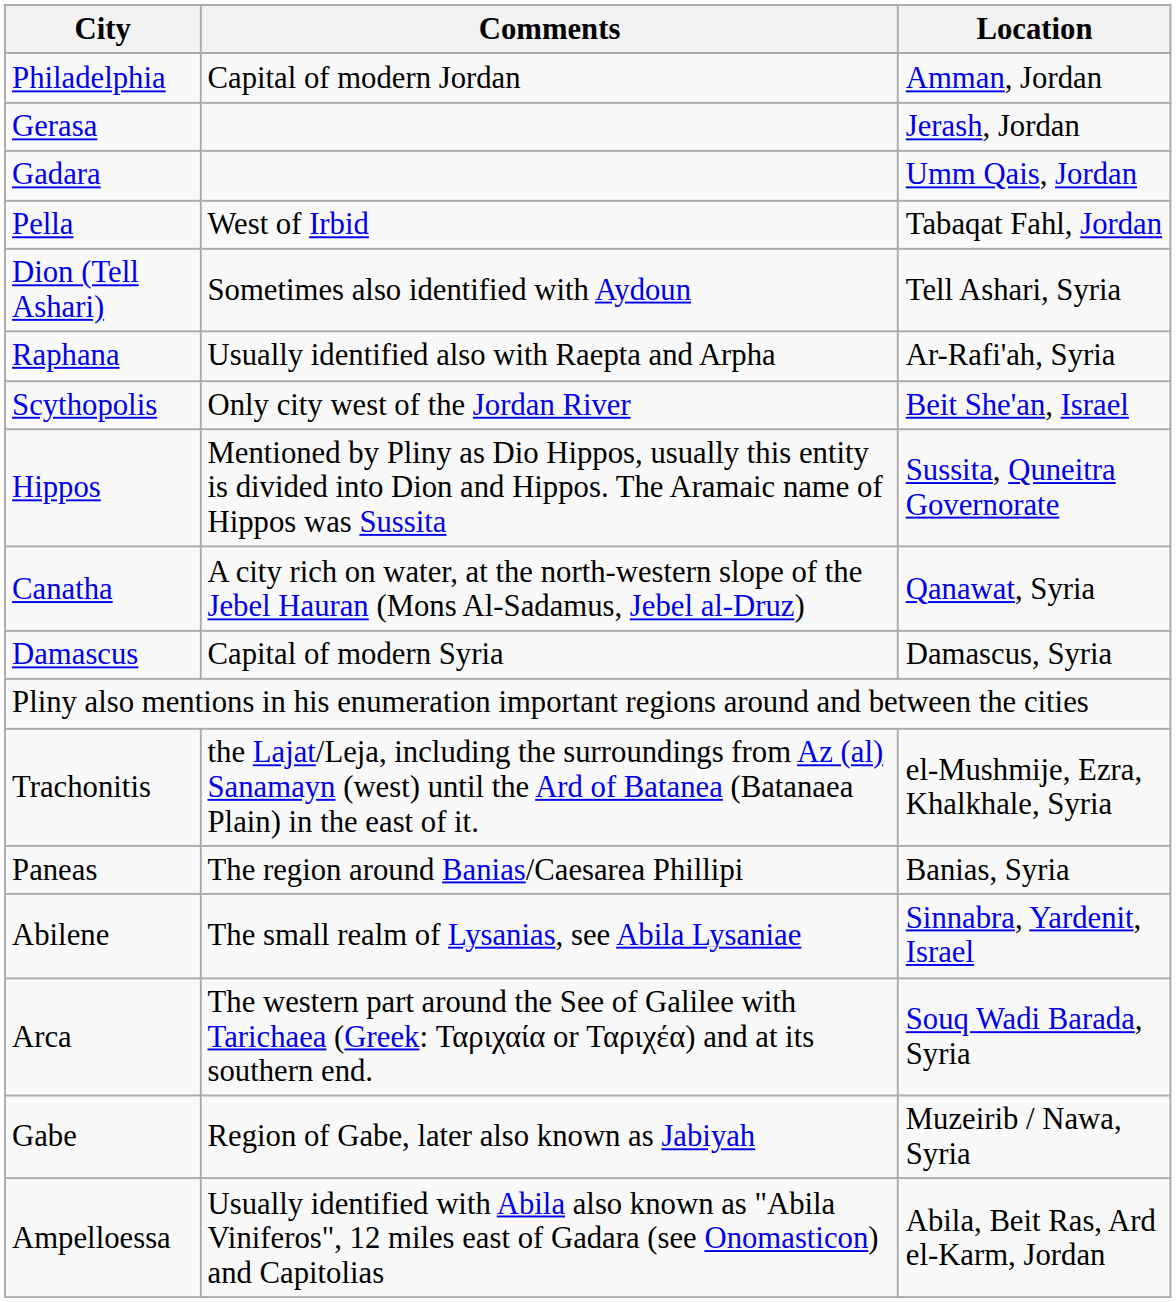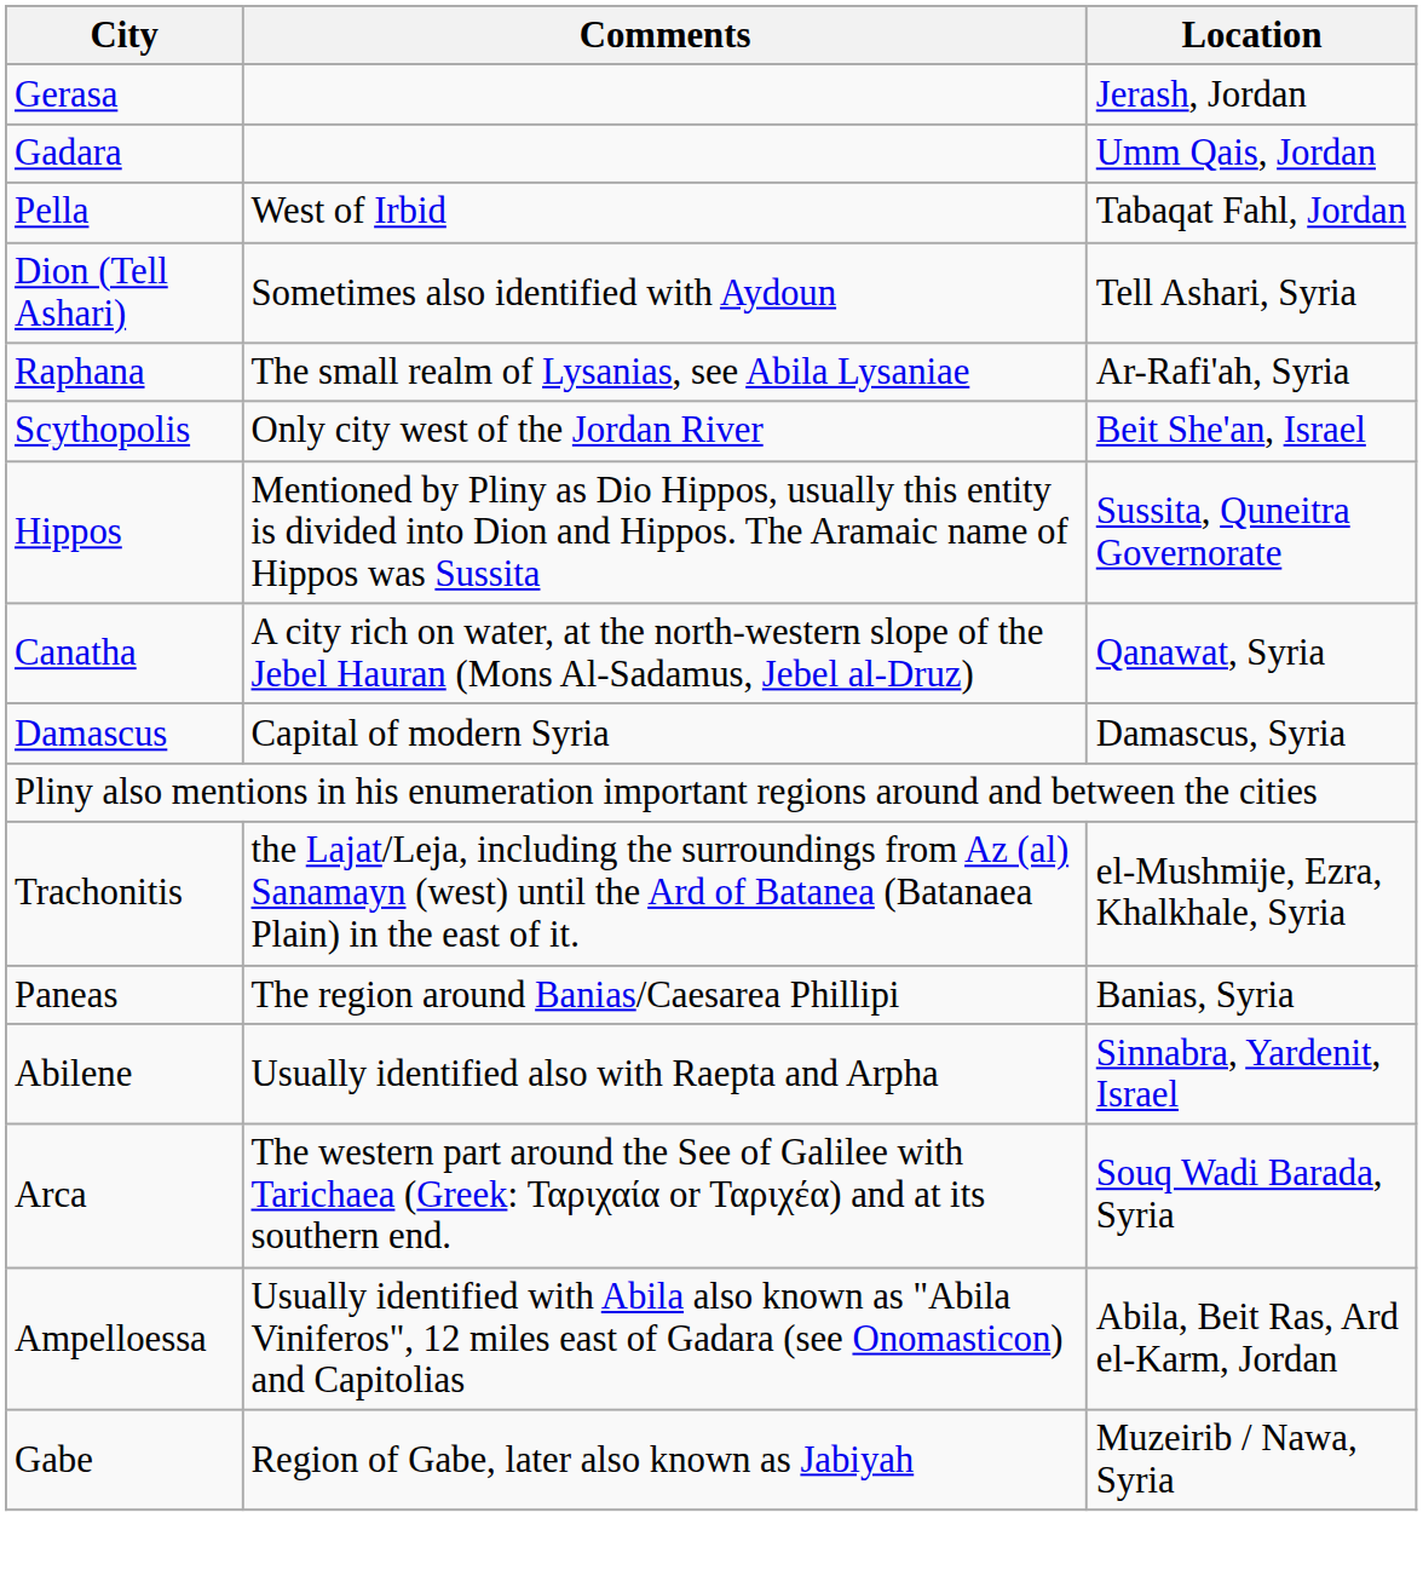 <table class="wikitable sortable">
 <tr>
 <th>City</th>
 <th>Comments</th>
 <th>Location</th>
-</tr>
-<tr>
-<td><a href='#'>Philadelphia</a></td>
-<td>Capital of modern Jordan</td>
-<td> <a href='#'>Amman</a>, Jordan</td>
 </tr>
 <tr>
 <td><a href='#'>Gerasa</a></td>
 <td></td>
 <td> <a href='#'>Jerash</a>, Jordan</td>
 </tr>
 <tr>
 <td><a href='#'>Gadara</a></td>
 <td></td>
 <td> <a href='#'>Umm Qais</a>, <a href='#'>Jordan</a></td>
 </tr>
 <tr>
 <td><a href='#'>Pella</a></td>
 <td>West of <a href='#'>Irbid</a></td>
 <td> Tabaqat Fahl, <a href='#'>Jordan</a></td>
 </tr>
 <tr>
 <td><a href='#'>Dion (Tell Ashari)</a></td>
 <td>Sometimes also identified with <a href='#'>Aydoun</a></td>
 <td> Tell Ashari, Syria</td>
 </tr>
 <tr>
 <td><a href='#'>Raphana</a></td>
-<td>Usually identified also with Raepta and Arpha</td>
+<td>The small realm of <a href='#'>Lysanias</a>, see <a href='#'>Abila Lysaniae</a></td>
 <td> Ar-Rafi'ah, Syria</td>
 </tr>
 <tr>
 <td><a href='#'>Scythopolis</a></td>
 <td>Only city west of the <a href='#'>Jordan River</a></td>
 <td> <a href='#'>Beit She'an</a>, <a href='#'>Israel</a></td>
 </tr>
 <tr>
 <td><a href='#'>Hippos</a></td>
 <td>Mentioned by Pliny as Dio Hippos, usually this entity is divided into Dion and Hippos. The Aramaic name of Hippos was <a href='#'>Sussita</a></td>
 <td> <a href='#'>Sussita</a>, <a href='#'>Quneitra Governorate</a></td>
 </tr>
 <tr>
 <td><a href='#'>Canatha</a></td>
 <td>A city rich on water, at the north-western slope of the <a href='#'>Jebel Hauran</a> (Mons Al-Sadamus, <a href='#'>Jebel al-Druz</a>)</td>
 <td> <a href='#'>Qanawat</a>, Syria</td>
 </tr>
 <tr>
 <td><a href='#'>Damascus</a></td>
 <td>Capital of modern Syria</td>
 <td> Damascus, Syria</td>
 </tr>
 <tr>
 <td colspan="3">Pliny also mentions in his enumeration important regions around and between the cities</td>
 </tr>
 <tr>
 <td>Trachonitis</td>
 <td>the <a href='#'>Lajat</a>/Leja, including the surroundings from <a href='#'>Az (al) Sanamayn</a> (west) until the <a href='#'>Ard of Batanea</a> (Batanaea Plain) in the east of it.</td>
 <td> el-Mushmije, Ezra, Khalkhale, Syria</td>
 </tr>
 <tr>
 <td>Paneas</td>
 <td>The region around <a href='#'>Banias</a>/Caesarea Phillipi</td>
 <td> Banias, Syria</td>
 </tr>
 <tr>
 <td>Abilene</td>
-<td>The small realm of <a href='#'>Lysanias</a>, see <a href='#'>Abila Lysaniae</a></td>
+<td>Usually identified also with Raepta and Arpha</td>
 <td> <a href='#'>Sinnabra</a>, <a href='#'>Yardenit</a>, <a href='#'>Israel</a></td>
 </tr>
 <tr>
 <td>Arca</td>
 <td>The western part around the See of Galilee with <a href='#'>Tarichaea</a> (<a href='#'>Greek</a>: Ταριχαία or Ταριχέα) and  at its southern end.</td>
 <td> <a href='#'>Souq Wadi Barada</a>, Syria</td>
 </tr>
 <tr>
+<td>Ampelloessa</td>
+<td>Usually identified with <a href='#'>Abila</a> also known as "Abila Viniferos", 12 miles east of Gadara (see <a href='#'>Onomasticon</a>) and Capitolias</td>
+<td> Abila, Beit Ras, Ard el-Karm, Jordan</td>
+</tr>
+<tr>
 <td>Gabe</td>
 <td>Region of Gabe, later also known as <a href='#'>Jabiyah</a></td>
 <td> Muzeirib / Nawa, Syria</td>
 </tr>
-<tr>
-<td>Ampelloessa</td>
-<td>Usually identified with <a href='#'>Abila</a> also known as "Abila Viniferos", 12 miles east of Gadara (see <a href='#'>Onomasticon</a>) and Capitolias</td>
-<td> Abila, Beit Ras, Ard el-Karm, Jordan</td>
-</tr>
 </table>
